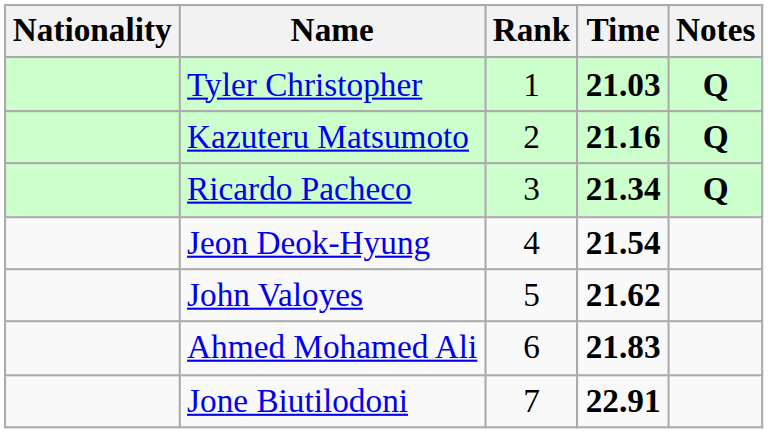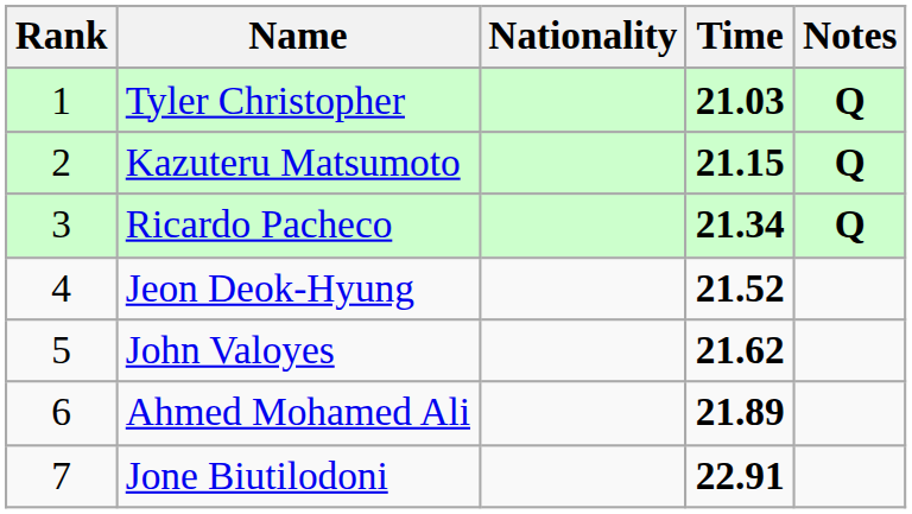 <table class="wikitable sortable" style="text-align:center">
 <tr>
+<th>Rank</th>
+<th>Name</th>
 <th>Nationality</th>
-<th>Name</th>
-<th>Rank</th>
 <th>Time</th>
 <th>Notes</th>
 </tr>
 <tr bgcolor=ccffcc>
+<td>1</td>
+<td align=left><a href='#'>Tyler Christopher</a></td>
 <td align=left></td>
-<td align=left><a href='#'>Tyler Christopher</a></td>
-<td>1</td>
 <td><strong>21.03</strong></td>
 <td><strong>Q</strong></td>
 </tr>
 <tr bgcolor=ccffcc>
+<td>2</td>
+<td align=left><a href='#'>Kazuteru Matsumoto</a></td>
 <td align=left></td>
-<td align=left><a href='#'>Kazuteru Matsumoto</a></td>
-<td>2</td>
-<td><strong>21.16</strong></td>
+<td><strong>21.15</strong></td>
 <td><strong>Q</strong></td>
 </tr>
 <tr bgcolor=ccffcc>
+<td>3</td>
+<td align=left><a href='#'>Ricardo Pacheco</a></td>
 <td align=left></td>
-<td align=left><a href='#'>Ricardo Pacheco</a></td>
-<td>3</td>
 <td><strong>21.34</strong></td>
 <td><strong>Q</strong></td>
 </tr>
 <tr>
+<td>4</td>
+<td align=left><a href='#'>Jeon Deok-Hyung</a></td>
 <td align=left></td>
-<td align=left><a href='#'>Jeon Deok-Hyung</a></td>
-<td>4</td>
-<td><strong>21.54</strong></td>
+<td><strong>21.52</strong></td>
 <td></td>
 </tr>
 <tr>
+<td>5</td>
+<td align=left><a href='#'>John Valoyes</a></td>
 <td align=left></td>
-<td align=left><a href='#'>John Valoyes</a></td>
-<td>5</td>
 <td><strong>21.62</strong></td>
 <td></td>
 </tr>
 <tr>
+<td>6</td>
+<td align=left><a href='#'>Ahmed Mohamed Ali</a></td>
 <td align=left></td>
-<td align=left><a href='#'>Ahmed Mohamed Ali</a></td>
-<td>6</td>
-<td><strong>21.83</strong></td>
+<td><strong>21.89</strong></td>
 <td></td>
 </tr>
 <tr>
+<td>7</td>
+<td align=left><a href='#'>Jone Biutilodoni</a></td>
 <td align=left></td>
-<td align=left><a href='#'>Jone Biutilodoni</a></td>
-<td>7</td>
 <td><strong>22.91</strong></td>
 <td></td>
 </tr>
 </table>
